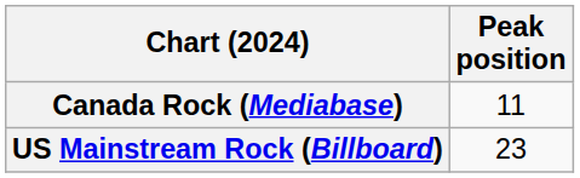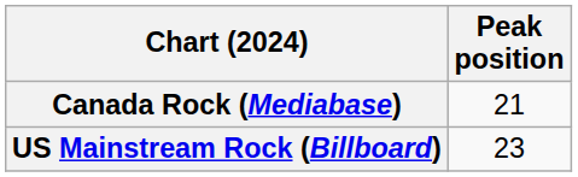 <table class="wikitable plainrowheaders" style="text-align:center">
 <tr>
 <th scope="col">Chart (2024)</th>
 <th scope="col">Peak<br> position</th>
 </tr>
 <tr>
 <th scope="row">Canada Rock (<em><a href='#'>Mediabase</a></em>)</th>
-<td>11</td>
+<td>21</td>
 </tr>
 <tr>
 <th scope="row">US <a href='#'>Mainstream Rock</a> (<a href='#'><em>Billboard</em></a>)</th>
 <td>23</td>
 </tr>
 </table>
